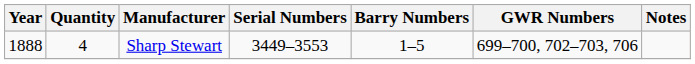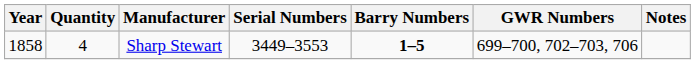 <table class="wikitable" style=text-align:center>
 <tr>
 <th>Year</th>
 <th>Quantity</th>
 <th>Manufacturer</th>
 <th>Serial Numbers</th>
 <th>Barry Numbers</th>
 <th>GWR Numbers</th>
 <th>Notes</th>
 </tr>
 <tr>
-<td>1888</td>
+<td>1858</td>
 <td>4</td>
 <td><a href='#'>Sharp Stewart</a></td>
 <td>3449–3553</td>
-<td>1–5</td>
+<td><strong>1–5</strong></td>
 <td>699–700, 702–703, 706</td>
 <td></td>
 </tr>
 <tr>
 </tr>
 </table>
